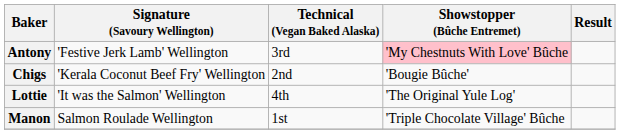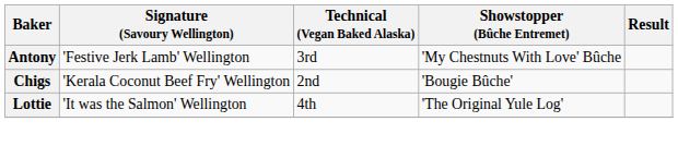 <table class="wikitable sortable col3center sticky-header">
 <tr>
 <th scope="col">Baker</th>
 <th scope="col" class="unsortable">Signature<br><small> (Savoury Wellington) </small></th>
 <th scope="col">Technical<br> <small> (Vegan Baked Alaska) </small></th>
 <th scope="col" class="unsortable">Showstopper<br><small> (Bûche Entremet) </small></th>
 <th scope="col">Result</th>
 </tr>
 <tr>
 <th scope="row">Antony</th>
 <td>'Festive Jerk Lamb' Wellington</td>
 <td>3rd</td>
-<td style="background: pink;">'My Chestnuts With Love' Bûche</td>
+<td>'My Chestnuts With Love' Bûche</td>
 <td></td>
 </tr>
 <tr>
 <th scope="row">Chigs</th>
 <td>'Kerala Coconut Beef Fry' Wellington</td>
 <td>2nd</td>
 <td>'Bougie Bûche'</td>
 <td></td>
 </tr>
 <tr>
 <th scope="row">Lottie</th>
 <td>'It was the Salmon' Wellington</td>
 <td>4th</td>
 <td>'The Original Yule Log'</td>
 <td></td>
 </tr>
 <tr>
-<th scope="row">Manon</th>
-<td>Salmon Roulade Wellington</td>
-<td>1st</td>
-<td>'Triple Chocolate Village' Bûche</td>
-<td></td>
-</tr>
-<tr>
 </tr>
 </table>
